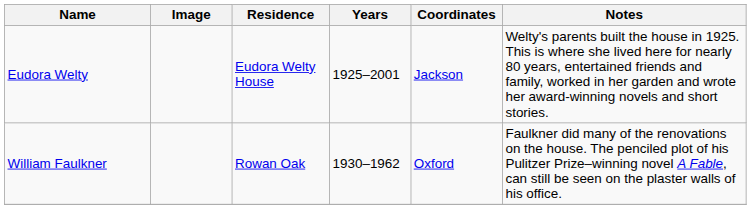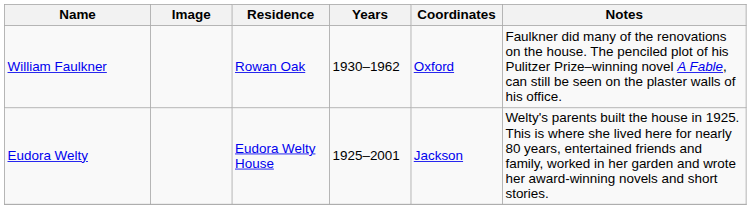 <table class="wikitable sortable" style="width: 100%">
 <tr>
 <th width="18%">Name</th>
 <th width="10%">Image</th>
 <th width="12%">Residence</th>
 <th width="10%">Years</th>
 <th width="10%">Coordinates</th>
 <th width="30%">Notes</th>
 </tr>
 <tr>
+<td><a href='#'>William Faulkner</a></td>
+<td></td>
+<td><a href='#'>Rowan Oak</a></td>
+<td>1930–1962</td>
+<td><a href='#'>Oxford</a> <br></td>
+<td>Faulkner did many of the renovations on the house. The penciled plot of his Pulitzer Prize–winning novel <em><a href='#'>A Fable</a></em>, can still be seen on the plaster walls of his office.</td>
+</tr>
+<tr>
 <td><a href='#'>Eudora Welty</a></td>
 <td></td>
 <td><a href='#'>Eudora Welty House</a></td>
 <td>1925–2001</td>
 <td><a href='#'>Jackson</a> <br></td>
 <td>Welty's parents built the house in 1925. This is where she lived here for nearly 80 years, entertained friends and family, worked in her garden and wrote her award-winning novels and short stories.</td>
 </tr>
 <tr>
-<td><a href='#'>William Faulkner</a></td>
-<td></td>
-<td><a href='#'>Rowan Oak</a></td>
-<td>1930–1962</td>
-<td><a href='#'>Oxford</a> <br></td>
-<td>Faulkner did many of the renovations on the house. The penciled plot of his Pulitzer Prize–winning novel <em><a href='#'>A Fable</a></em>, can still be seen on the plaster walls of his office.</td>
-</tr>
-<tr>
 </tr>
 </table>
